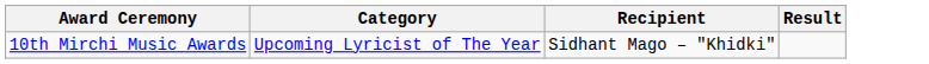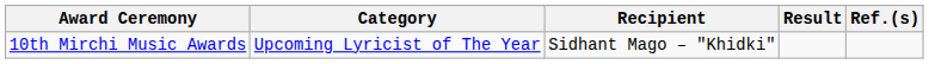 <table class="wikitable">
 <tr>
 <th>Award Ceremony</th>
 <th>Category</th>
 <th>Recipient</th>
 <th>Result</th>
+<th>Ref.(s)</th>
 </tr>
 <tr>
 <td><a href='#'>10th Mirchi Music Awards</a></td>
 <td><a href='#'>Upcoming Lyricist of The Year</a></td>
 <td>Sidhant Mago – "Khidki"</td>
 <td></td>
+<td></td>
 </tr>
 </table>
